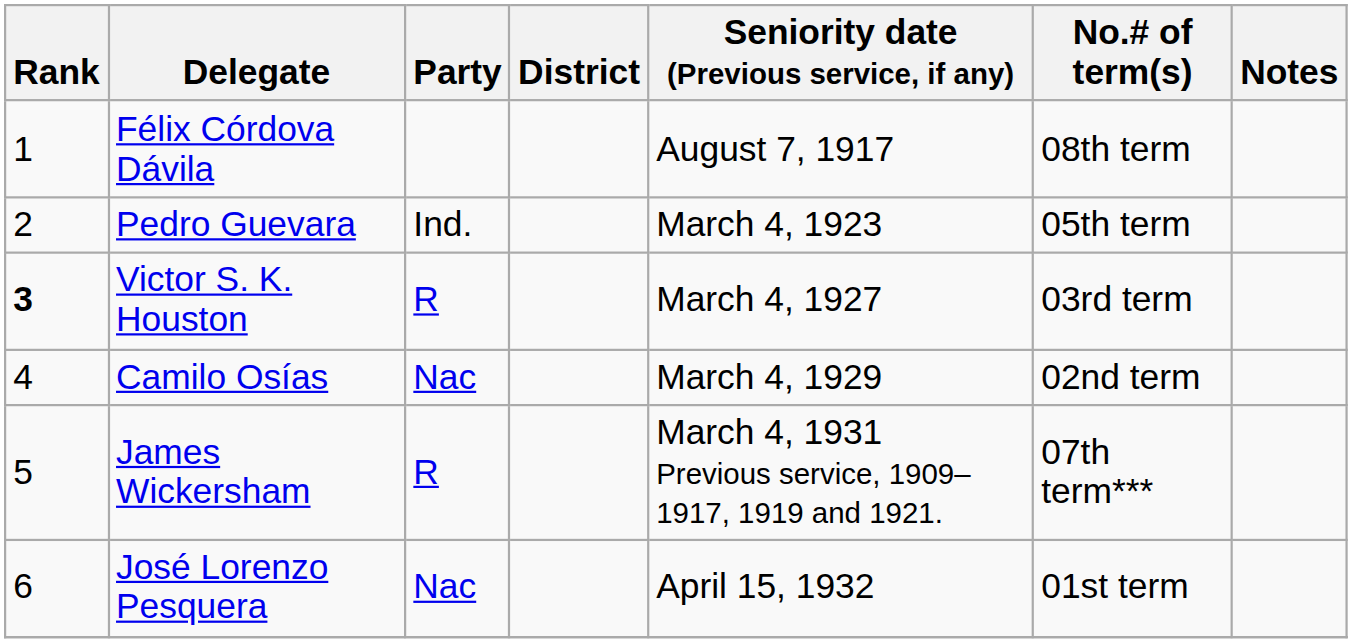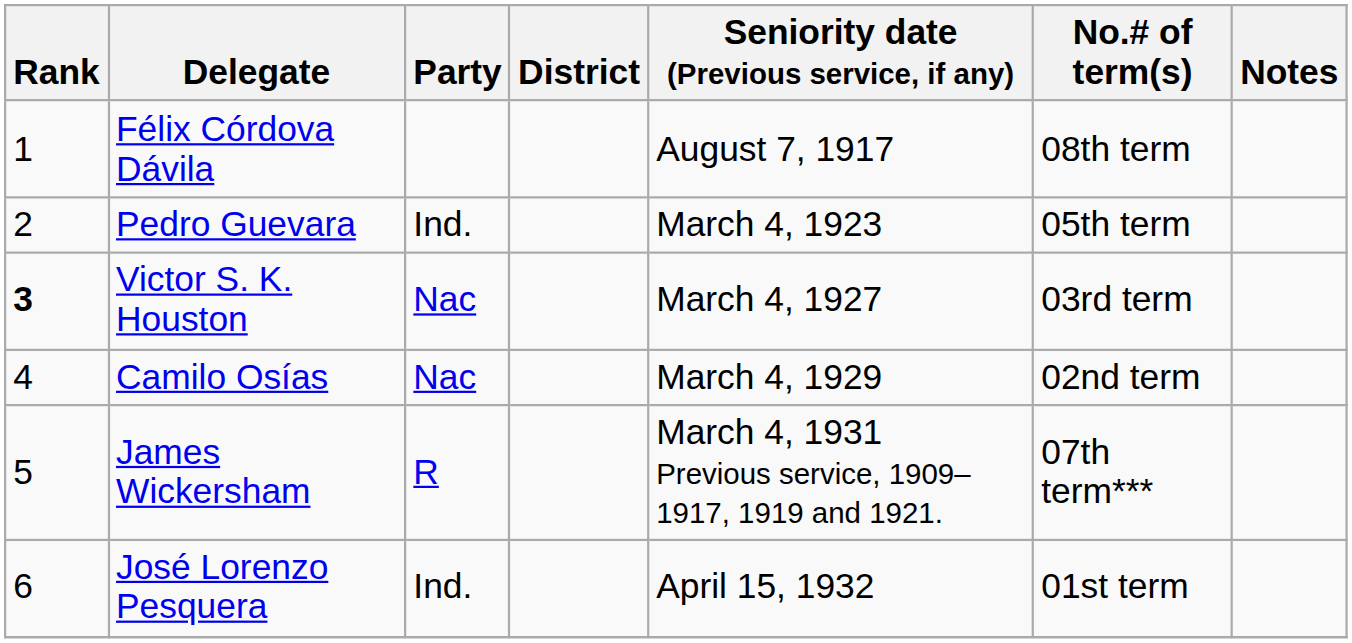 <table class="wikitable sortable">
 <tr valign=bottom>
 <th>Rank</th>
 <th>Delegate</th>
 <th>Party</th>
 <th>District</th>
 <th>Seniority date<br><small>(Previous service, if any)</small><br></th>
 <th>No.# of term(s)</th>
 <th>Notes</th>
 </tr>
 <tr>
 <td>1</td>
 <td><a href='#'>Félix Córdova Dávila</a></td>
 <td></td>
 <td></td>
 <td>August 7, 1917</td>
 <td>08th term</td>
 <td></td>
 </tr>
 <tr>
 <td>2</td>
 <td><a href='#'>Pedro Guevara</a></td>
 <td>Ind.</td>
 <td></td>
 <td>March 4, 1923</td>
 <td>05th term</td>
 <td></td>
 </tr>
 <tr>
 <td><strong>3</strong></td>
 <td><a href='#'>Victor S. K. Houston</a></td>
-<td><a href='#'>R</a></td>
+<td><a href='#'>Nac</a></td>
 <td></td>
 <td>March 4, 1927</td>
 <td>03rd term</td>
 <td></td>
 </tr>
 <tr>
 <td>4</td>
 <td><a href='#'>Camilo Osías</a></td>
 <td><a href='#'>Nac</a></td>
 <td></td>
 <td>March 4, 1929</td>
 <td>02nd term</td>
 <td></td>
 </tr>
 <tr>
 <td>5</td>
 <td><a href='#'>James Wickersham</a></td>
 <td><a href='#'>R</a></td>
 <td></td>
 <td>March 4, 1931<br><small>Previous service, 1909–1917, 1919 and 1921. </small></td>
 <td>07th term***</td>
 <td></td>
 </tr>
 <tr>
 <td>6</td>
 <td><a href='#'>José Lorenzo Pesquera</a></td>
-<td><a href='#'>Nac</a></td>
+<td>Ind.</td>
 <td></td>
 <td>April 15, 1932</td>
 <td>01st term</td>
 <td></td>
 </tr>
 <tr>
 </tr>
 </table>
